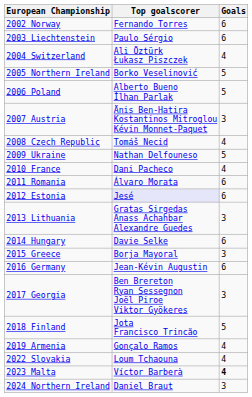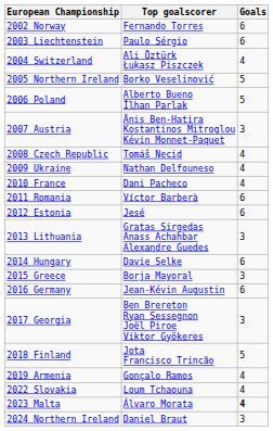 <table class=wikitable>
 <tr>
 <th>European Championship</th>
 <th>Top goalscorer</th>
 <th>Goals</th>
 </tr>
 <tr>
 <td><a href='#'>2002 Norway</a></td>
 <td> <a href='#'>Fernando Torres</a></td>
 <td>6</td>
 </tr>
 <tr>
 <td><a href='#'>2003 Liechtenstein</a></td>
 <td> <a href='#'>Paulo Sérgio</a></td>
 <td>6</td>
 </tr>
 <tr>
 <td><a href='#'>2004 Switzerland</a></td>
 <td> <a href='#'>Ali Öztürk</a><br> <a href='#'>Łukasz Piszczek</a></td>
 <td>4</td>
 </tr>
 <tr>
 <td><a href='#'>2005 Northern Ireland</a></td>
 <td> <a href='#'>Borko Veselinović</a></td>
 <td>5</td>
 </tr>
 <tr>
 <td><a href='#'>2006 Poland</a></td>
 <td> <a href='#'>Alberto Bueno</a><br> <a href='#'>İlhan Parlak</a></td>
 <td>5</td>
 </tr>
 <tr>
 <td><a href='#'>2007 Austria</a></td>
 <td> <a href='#'>Änis Ben-Hatira</a><br> <a href='#'>Kostantinos Mitroglou</a><br> <a href='#'>Kévin Monnet-Paquet</a></td>
 <td>3</td>
 </tr>
 <tr>
 <td><a href='#'>2008 Czech Republic</a></td>
 <td> <a href='#'>Tomáš Necid</a></td>
 <td>4</td>
 </tr>
 <tr>
 <td><a href='#'>2009 Ukraine</a></td>
 <td> <a href='#'>Nathan Delfouneso</a></td>
-<td>5</td>
+<td>4</td>
 </tr>
 <tr>
 <td><a href='#'>2010 France</a></td>
 <td> <a href='#'>Dani Pacheco</a></td>
 <td>4</td>
 </tr>
 <tr>
 <td><a href='#'>2011 Romania</a></td>
-<td> <a href='#'>Álvaro Morata</a></td>
+<td> <a href='#'>Víctor Barberà</a></td>
 <td>6</td>
 </tr>
 <tr>
 <td><a href='#'>2012 Estonia</a></td>
-<td style="background: lavender;"> <a href='#'>Jesé</a></td>
+<td> <a href='#'>Jesé</a></td>
 <td>6</td>
 </tr>
 <tr>
 <td><a href='#'>2013 Lithuania</a></td>
 <td> <a href='#'>Gratas Sirgedas</a><br> <a href='#'>Anass Achahbar</a><br> <a href='#'>Alexandre Guedes</a></td>
 <td>3</td>
 </tr>
 <tr>
 <td><a href='#'>2014 Hungary</a></td>
 <td> <a href='#'>Davie Selke</a></td>
 <td>6</td>
 </tr>
 <tr>
 <td><a href='#'>2015 Greece</a></td>
 <td> <a href='#'>Borja Mayoral</a></td>
 <td>3</td>
 </tr>
 <tr>
 <td><a href='#'>2016 Germany</a></td>
 <td> <a href='#'>Jean-Kévin Augustin</a></td>
 <td>6</td>
 </tr>
 <tr>
 <td><a href='#'>2017 Georgia</a></td>
 <td> <a href='#'>Ben Brereton</a><br> <a href='#'>Ryan Sessegnon</a><br> <a href='#'>Joël Piroe</a><br> <a href='#'>Viktor Gyökeres</a></td>
 <td>3</td>
 </tr>
 <tr>
 <td><a href='#'>2018 Finland</a></td>
 <td> <a href='#'>Jota</a><br> <a href='#'>Francisco Trincão</a></td>
 <td>5</td>
 </tr>
 <tr>
 <td><a href='#'>2019 Armenia</a></td>
 <td> <a href='#'>Gonçalo Ramos</a></td>
 <td>4</td>
 </tr>
 <tr>
 <td><a href='#'>2022 Slovakia</a></td>
 <td> <a href='#'>Loum Tchaouna</a></td>
 <td>4</td>
 </tr>
 <tr>
 <td><a href='#'>2023 Malta</a></td>
-<td> <a href='#'>Víctor Barberà</a></td>
+<td> <a href='#'>Álvaro Morata</a></td>
 <td><strong>4</strong></td>
 </tr>
 <tr>
 <td><a href='#'>2024 Northern Ireland</a></td>
 <td> <a href='#'>Daniel Braut</a></td>
 <td>3</td>
 </tr>
 </table>
